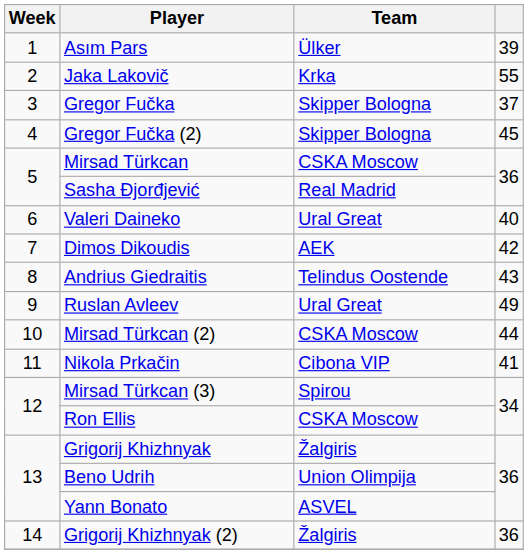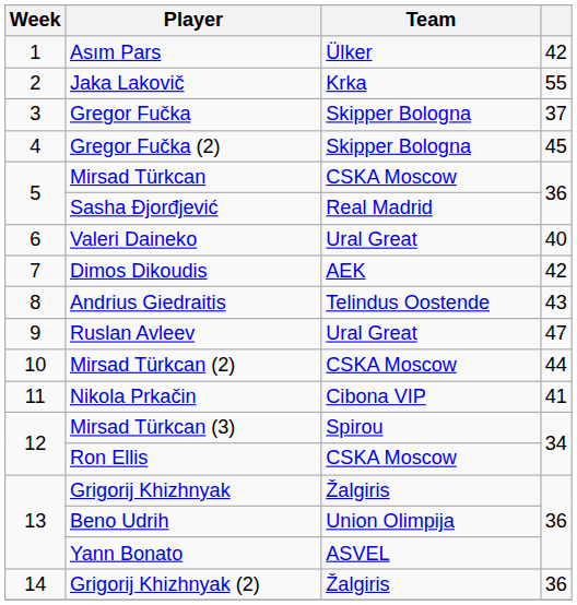 <table class="wikitable sortable" style="text-align: center">
 <tr>
 <th>Week</th>
 <th style="width:200px;">Player</th>
 <th style="width:170px;">Team</th>
 <th></th>
 </tr>
 <tr>
 <td>1</td>
 <td align="left"> <a href='#'>Asım Pars</a></td>
 <td align="left"> <a href='#'>Ülker</a></td>
-<td>39</td>
+<td>42</td>
 </tr>
 <tr>
 <td>2</td>
 <td align="left"> <a href='#'>Jaka Lakovič</a></td>
 <td align="left"> <a href='#'>Krka</a></td>
 <td>55</td>
 </tr>
 <tr>
 <td>3</td>
 <td align="left"> <a href='#'>Gregor Fučka</a></td>
 <td align="left"> <a href='#'>Skipper Bologna</a></td>
 <td>37</td>
 </tr>
 <tr>
 <td>4</td>
 <td align="left"> <a href='#'>Gregor Fučka</a> (2)</td>
 <td align="left"> <a href='#'>Skipper Bologna</a></td>
 <td>45</td>
 </tr>
 <tr>
 <td rowspan=2>5</td>
 <td align="left"> <a href='#'>Mirsad Türkcan</a></td>
 <td align="left"> <a href='#'>CSKA Moscow</a></td>
 <td rowspan=2>36</td>
 </tr>
 <tr>
 <td align="left"> <a href='#'>Sasha Đjorđjević</a></td>
 <td align="left"> <a href='#'>Real Madrid</a></td>
 </tr>
 <tr>
 <td>6</td>
 <td align="left"> <a href='#'>Valeri Daineko</a></td>
 <td align="left"> <a href='#'>Ural Great</a></td>
 <td>40</td>
 </tr>
 <tr>
 <td>7</td>
 <td align="left"> <a href='#'>Dimos Dikoudis</a></td>
 <td align="left"> <a href='#'>AEK</a></td>
 <td>42</td>
 </tr>
 <tr>
 <td>8</td>
 <td align="left"> <a href='#'>Andrius Giedraitis</a></td>
 <td align="left"> <a href='#'>Telindus Oostende</a></td>
 <td>43</td>
 </tr>
 <tr>
 <td>9</td>
 <td align="left"> <a href='#'>Ruslan Avleev</a></td>
 <td align="left"> <a href='#'>Ural Great</a></td>
-<td>49</td>
+<td>47</td>
 </tr>
 <tr>
 <td>10</td>
 <td align="left"> <a href='#'>Mirsad Türkcan</a> (2)</td>
 <td align="left"> <a href='#'>CSKA Moscow</a></td>
 <td>44</td>
 </tr>
 <tr>
 <td>11</td>
 <td align="left"> <a href='#'>Nikola Prkačin</a></td>
 <td align="left"> <a href='#'>Cibona VIP</a></td>
 <td>41</td>
 </tr>
 <tr>
 <td rowspan=2>12</td>
 <td align="left"> <a href='#'>Mirsad Türkcan</a> (3)</td>
 <td align="left"> <a href='#'>Spirou</a></td>
 <td rowspan=2>34</td>
 </tr>
 <tr>
 <td align="left"> <a href='#'>Ron Ellis</a></td>
 <td align="left"> <a href='#'>CSKA Moscow</a></td>
 </tr>
 <tr>
 <td rowspan=3>13</td>
 <td align="left"> <a href='#'>Grigorij Khizhnyak</a></td>
 <td align="left"> <a href='#'>Žalgiris</a></td>
 <td rowspan=3>36</td>
 </tr>
 <tr>
 <td align="left"> <a href='#'>Beno Udrih</a></td>
 <td align="left"> <a href='#'>Union Olimpija</a></td>
 </tr>
 <tr>
 <td align="left"> <a href='#'>Yann Bonato</a></td>
 <td align="left"> <a href='#'>ASVEL</a></td>
 </tr>
 <tr>
 <td>14</td>
 <td align="left"> <a href='#'>Grigorij Khizhnyak</a> (2)</td>
 <td align="left"> <a href='#'>Žalgiris</a></td>
 <td>36</td>
 </tr>
 <tr>
 </tr>
 </table>
